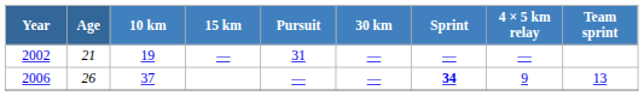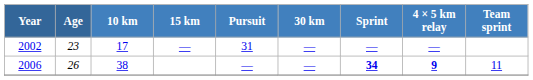 <table class="wikitable" style="font-size:95%; text-align:center; border:grey solid 1px; border-collapse:collapse; background:#ffffff;">
 <tr>
 <th style="background-color:#369; color:white; width:60px;"> Year </th>
 <th style="background-color:#369; color:white; width:40px;"> Age </th>
 <th style="background-color:#4180be; color:white; width:75px;"> 10 km </th>
 <th style="background-color:#4180be; color:white; width:75px;"> 15 km </th>
 <th style="background-color:#4180be; color:white; width:75px;"> Pursuit </th>
 <th style="background-color:#4180be; color:white; width:75px;"> 30 km </th>
 <th style="background-color:#4180be; color:white; width:75px;"> Sprint </th>
 <th style="background-color:#4180be; color:white; width:75px;"> 4 × 5 km <br> relay </th>
 <th style="background-color:#4180be; color:white; width:75px;"> Team <br> sprint </th>
 </tr>
 <tr>
 <td><a href='#'>2002</a></td>
-<td><em>21</em></td>
-<td><a href='#'>19</a></td>
+<td><em>23</em></td>
+<td><a href='#'>17</a></td>
 <td><a href='#'>—</a></td>
 <td><a href='#'>31</a></td>
 <td><a href='#'>—</a></td>
 <td><a href='#'>—</a></td>
 <td><a href='#'>—</a></td>
 <td></td>
 </tr>
 <tr>
 <td><a href='#'>2006</a></td>
 <td><em>26</em></td>
-<td><a href='#'>37</a></td>
+<td><a href='#'>38</a></td>
 <td></td>
 <td><a href='#'>—</a></td>
 <td><a href='#'>—</a></td>
 <td><strong><a href='#'>34</a></strong></td>
-<td><a href='#'>9</a></td>
-<td><a href='#'>13</a></td>
+<td><strong><a href='#'>9</a></strong></td>
+<td><a href='#'>11</a></td>
 </tr>
 <tr>
 </tr>
 </table>
